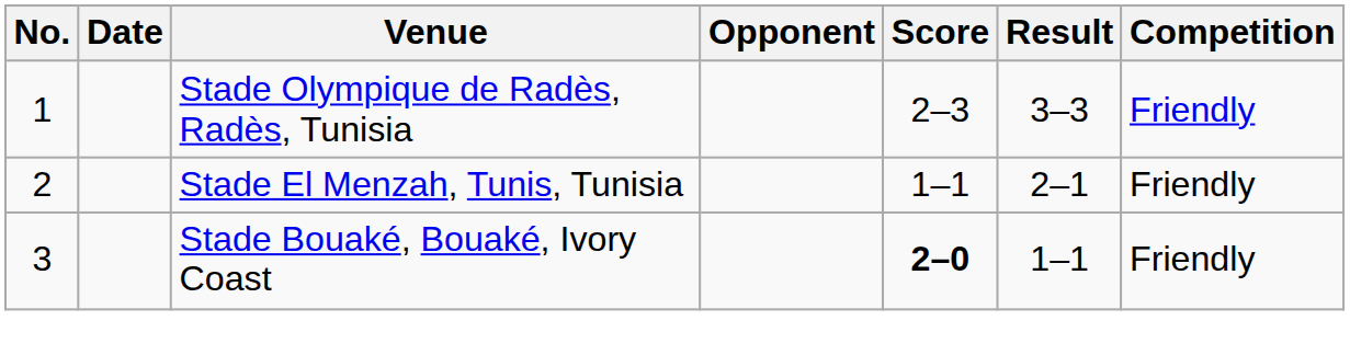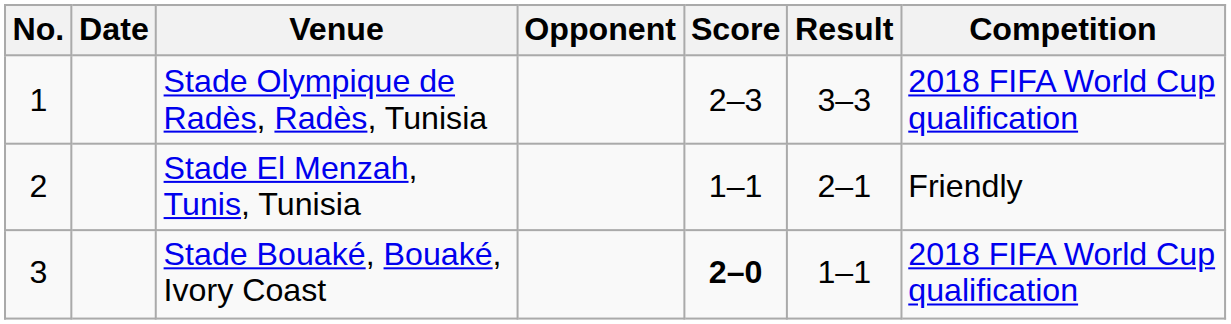 <table class="wikitable sortable">
 <tr>
 <th scope="col">No.</th>
 <th scope="col">Date</th>
 <th scope="col">Venue</th>
 <th scope="col">Opponent</th>
 <th scope="col">Score</th>
 <th scope="col">Result</th>
 <th scope="col">Competition</th>
 </tr>
 <tr>
 <td align="center">1</td>
 <td></td>
 <td><a href='#'>Stade Olympique de Radès</a>, <a href='#'>Radès</a>, Tunisia</td>
 <td></td>
 <td align="center">2–3</td>
 <td align="center">3–3</td>
-<td><a href='#'>Friendly</a></td>
+<td><a href='#'>2018 FIFA World Cup qualification</a></td>
 </tr>
 <tr>
 <td align="center">2</td>
 <td></td>
 <td><a href='#'>Stade El Menzah</a>, <a href='#'>Tunis</a>, Tunisia</td>
 <td></td>
 <td align="center">1–1</td>
 <td align="center">2–1</td>
 <td>Friendly</td>
 </tr>
 <tr>
 <td align="center">3</td>
 <td></td>
 <td><a href='#'>Stade Bouaké</a>, <a href='#'>Bouaké</a>, Ivory Coast</td>
 <td></td>
 <td align="center"><strong>2–0</strong></td>
 <td align="center">1–1</td>
-<td>Friendly</td>
+<td><a href='#'>2018 FIFA World Cup qualification</a></td>
 </tr>
 </table>
